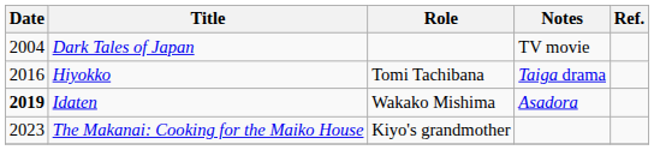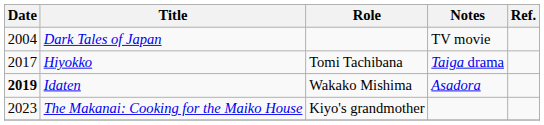 <table class="wikitable">
 <tr>
 <th>Date</th>
 <th>Title</th>
 <th>Role</th>
 <th>Notes</th>
 <th>Ref.</th>
 </tr>
 <tr>
 <td>2004</td>
 <td><em><a href='#'>Dark Tales of Japan</a></em></td>
 <td></td>
 <td>TV movie</td>
 <td></td>
 </tr>
 <tr>
-<td>2016</td>
+<td>2017</td>
 <td><em><a href='#'>Hiyokko</a></em></td>
 <td>Tomi Tachibana</td>
 <td><a href='#'><em>Taiga</em> drama</a></td>
 <td></td>
 </tr>
 <tr>
 <td><strong>2019</strong></td>
 <td><em><a href='#'>Idaten</a></em></td>
 <td>Wakako Mishima</td>
 <td><em><a href='#'>Asadora</a></em></td>
 <td></td>
 </tr>
 <tr>
 <td>2023</td>
 <td><em><a href='#'>The Makanai: Cooking for the Maiko House</a></em></td>
 <td>Kiyo's grandmother</td>
 <td></td>
 <td></td>
 </tr>
 <tr>
 </tr>
 </table>
